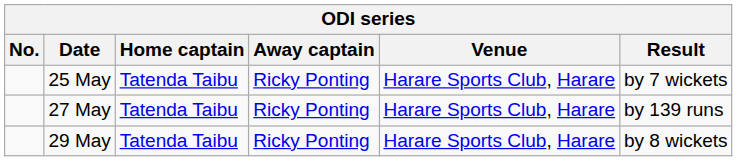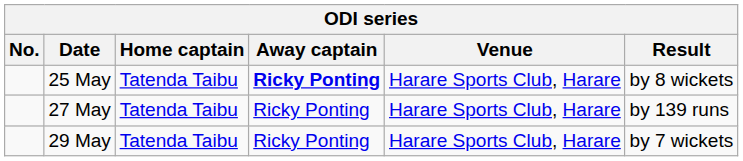 <table class="wikitable">
 <tr>
 <th colspan="6">ODI series</th>
 </tr>
 <tr>
 <th>No.</th>
 <th>Date</th>
 <th>Home captain</th>
 <th>Away captain</th>
 <th>Venue</th>
 <th>Result</th>
 </tr>
 <tr>
 <td></td>
 <td>25 May</td>
 <td><a href='#'>Tatenda Taibu</a></td>
-<td><a href='#'>Ricky Ponting</a></td>
+<td><strong><a href='#'>Ricky Ponting</a></strong></td>
 <td><a href='#'>Harare Sports Club</a>, <a href='#'>Harare</a></td>
-<td> by 7 wickets</td>
+<td> by 8 wickets</td>
 </tr>
 <tr>
 <td></td>
 <td>27 May</td>
 <td><a href='#'>Tatenda Taibu</a></td>
 <td><a href='#'>Ricky Ponting</a></td>
 <td><a href='#'>Harare Sports Club</a>, <a href='#'>Harare</a></td>
 <td> by 139 runs</td>
 </tr>
 <tr>
 <td></td>
 <td>29 May</td>
 <td><a href='#'>Tatenda Taibu</a></td>
 <td><a href='#'>Ricky Ponting</a></td>
 <td><a href='#'>Harare Sports Club</a>, <a href='#'>Harare</a></td>
-<td> by 8 wickets</td>
+<td> by 7 wickets</td>
 </tr>
 </table>
